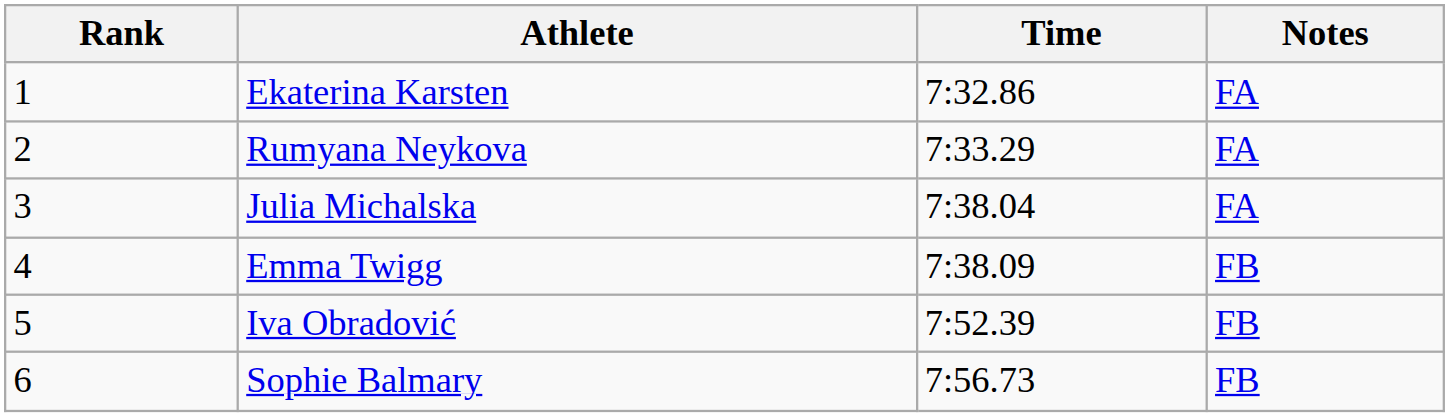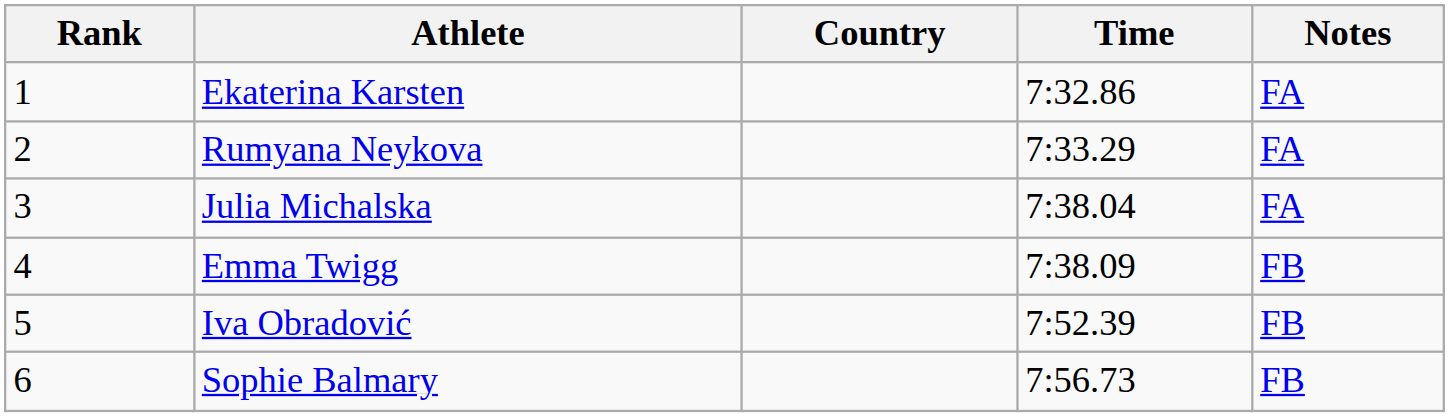 <table class="wikitable sortable" width=50%>
 <tr>
 <th>Rank</th>
 <th>Athlete</th>
+<th>Country</th>
 <th>Time</th>
 <th>Notes</th>
 </tr>
 <tr>
 <td>1</td>
 <td><a href='#'>Ekaterina Karsten</a></td>
+<td></td>
 <td>7:32.86</td>
 <td><a href='#'>FA</a></td>
 </tr>
 <tr>
 <td>2</td>
 <td><a href='#'>Rumyana Neykova</a></td>
+<td></td>
 <td>7:33.29</td>
 <td><a href='#'>FA</a></td>
 </tr>
 <tr>
 <td>3</td>
 <td><a href='#'>Julia Michalska</a></td>
+<td></td>
 <td>7:38.04</td>
 <td><a href='#'>FA</a></td>
 </tr>
 <tr>
 <td>4</td>
 <td><a href='#'>Emma Twigg</a></td>
+<td></td>
 <td>7:38.09</td>
 <td><a href='#'>FB</a></td>
 </tr>
 <tr>
 <td>5</td>
 <td><a href='#'>Iva Obradović</a></td>
+<td></td>
 <td>7:52.39</td>
 <td><a href='#'>FB</a></td>
 </tr>
 <tr>
 <td>6</td>
 <td><a href='#'>Sophie Balmary</a></td>
+<td></td>
 <td>7:56.73</td>
 <td><a href='#'>FB</a></td>
 </tr>
 </table>
